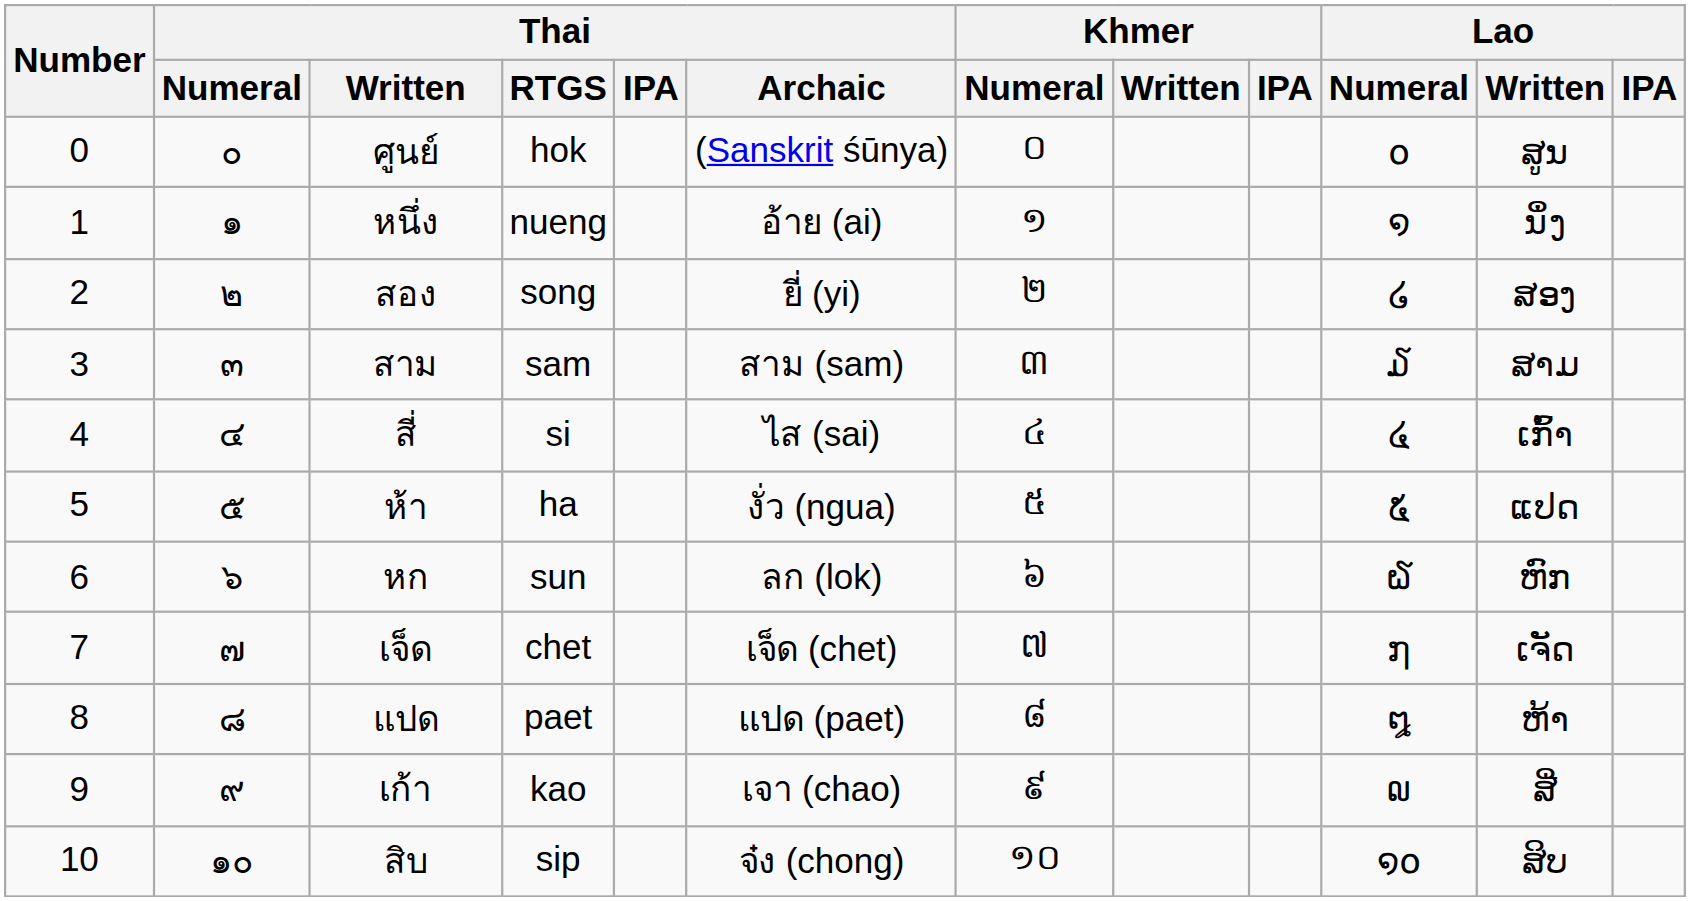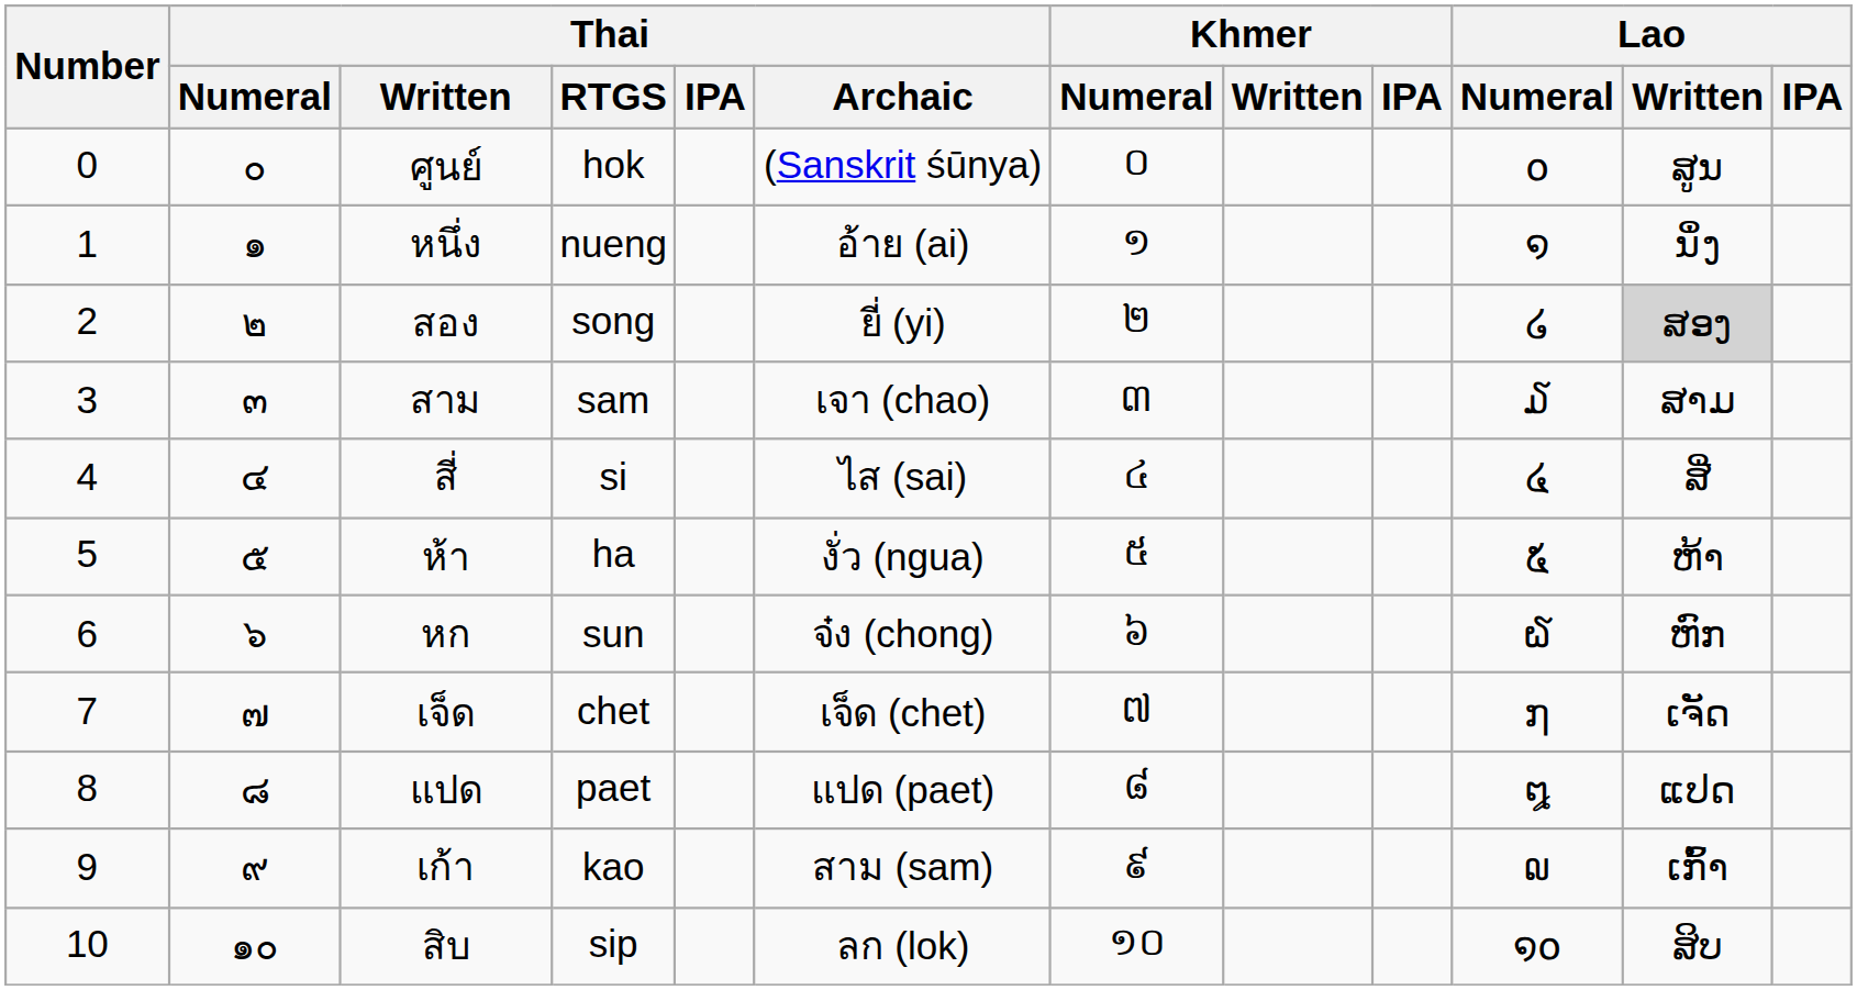 <table class="wikitable" style="text-align:center;">
 <tr>
 <th rowspan="2">Number</th>
 <th colspan="5">Thai</th>
 <th colspan="3">Khmer</th>
 <th colspan="3">Lao</th>
 </tr>
 <tr>
 <th>Numeral</th>
 <th>Written</th>
 <th>RTGS</th>
 <th>IPA</th>
 <th>Archaic</th>
 <th>Numeral</th>
 <th>Written</th>
 <th>IPA</th>
 <th>Numeral</th>
 <th>Written</th>
 <th>IPA</th>
 </tr>
 <tr>
 <td>0</td>
 <td style="width:3em">๐</td>
 <td style="width:5em">ศูนย์</td>
 <td>hok</td>
 <td></td>
 <td>(<a href='#'>Sanskrit</a> śūnya)</td>
 <td>០</td>
 <td></td>
 <td></td>
 <td>໐</td>
 <td>ສູນ</td>
 <td></td>
 </tr>
 <tr>
 <td>1</td>
 <td>๑</td>
 <td>หนึ่ง</td>
 <td>nueng</td>
 <td></td>
 <td>อ้าย (ai)</td>
 <td>១</td>
 <td></td>
 <td></td>
 <td>໑</td>
 <td>ນຶ່ງ</td>
 <td></td>
 </tr>
 <tr>
 <td>2</td>
 <td>๒</td>
 <td>สอง</td>
 <td>song</td>
 <td></td>
 <td>ยี่ (yi)</td>
 <td>២</td>
 <td></td>
 <td></td>
 <td>໒</td>
-<td>ສອງ</td>
+<td style="background: lightgrey;">ສອງ</td>
 <td></td>
 </tr>
 <tr>
 <td>3</td>
 <td>๓</td>
 <td>สาม</td>
 <td>sam</td>
 <td></td>
-<td>สาม (sam)</td>
+<td>เจา (chao)</td>
 <td>៣</td>
 <td></td>
 <td></td>
 <td>໓</td>
 <td>ສາມ</td>
 <td></td>
 </tr>
 <tr>
 <td>4</td>
 <td>๔</td>
 <td>สี่</td>
 <td>si</td>
 <td></td>
 <td>ไส (sai)</td>
 <td>៤</td>
 <td></td>
 <td></td>
 <td>໔</td>
-<td>ເກົ້າ</td>
+<td>ສີ່</td>
 <td></td>
 </tr>
 <tr>
 <td>5</td>
 <td>๕</td>
 <td>ห้า</td>
 <td>ha</td>
 <td></td>
 <td>งั่ว (ngua)</td>
 <td>៥</td>
 <td></td>
 <td></td>
 <td>໕</td>
-<td>ແປດ</td>
+<td>ຫ້າ</td>
 <td></td>
 </tr>
 <tr>
 <td>6</td>
 <td>๖</td>
 <td>หก</td>
 <td>sun</td>
 <td></td>
-<td>ลก (lok)</td>
+<td>จ๋ง (chong)</td>
 <td>៦</td>
 <td></td>
 <td></td>
 <td>໖</td>
 <td>ຫົກ</td>
 <td></td>
 </tr>
 <tr>
 <td>7</td>
 <td>๗</td>
 <td>เจ็ด</td>
 <td>chet</td>
 <td></td>
 <td>เจ็ด (chet)</td>
 <td>៧</td>
 <td></td>
 <td></td>
 <td>໗</td>
 <td>ເຈັດ</td>
 <td></td>
 </tr>
 <tr>
 <td>8</td>
 <td>๘</td>
 <td>แปด</td>
 <td>paet</td>
 <td></td>
 <td>แปด (paet)</td>
 <td>៨</td>
 <td></td>
 <td></td>
 <td>໘</td>
-<td>ຫ້າ</td>
+<td>ແປດ</td>
 <td></td>
 </tr>
 <tr>
 <td>9</td>
 <td>๙</td>
 <td>เก้า</td>
 <td>kao</td>
 <td></td>
-<td>เจา (chao)</td>
+<td>สาม (sam)</td>
 <td>៩</td>
 <td></td>
 <td></td>
 <td>໙</td>
-<td>ສີ່</td>
+<td>ເກົ້າ</td>
 <td></td>
 </tr>
 <tr>
 <td>10</td>
 <td>๑๐</td>
 <td>สิบ</td>
 <td>sip</td>
 <td></td>
-<td>จ๋ง (chong)</td>
+<td>ลก (lok)</td>
 <td>១០</td>
 <td></td>
 <td></td>
 <td>໑໐</td>
 <td>ສິບ</td>
 <td></td>
 </tr>
 </table>
